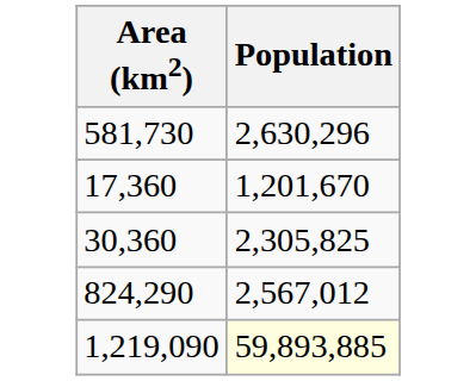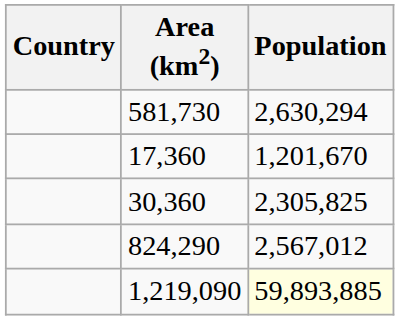 <table class="wikitable" style="margin-left: auto; margin-right: auto; border: none;">
 <tr>
+<th>Country</th>
 <th>Area<br>(km<sup>2</sup>)</th>
 <th>Population</th>
 </tr>
 <tr>
+<td></td>
 <td>581,730</td>
-<td>2,630,296</td>
+<td>2,630,294</td>
 </tr>
 <tr>
+<td></td>
 <td>17,360</td>
 <td>1,201,670</td>
 </tr>
 <tr>
+<td></td>
 <td>30,360</td>
 <td>2,305,825</td>
 </tr>
 <tr>
+<td></td>
 <td>824,290</td>
 <td>2,567,012</td>
 </tr>
 <tr>
+<td></td>
 <td>1,219,090</td>
 <td style="background: lightyellow;">59,893,885</td>
 </tr>
 </table>
